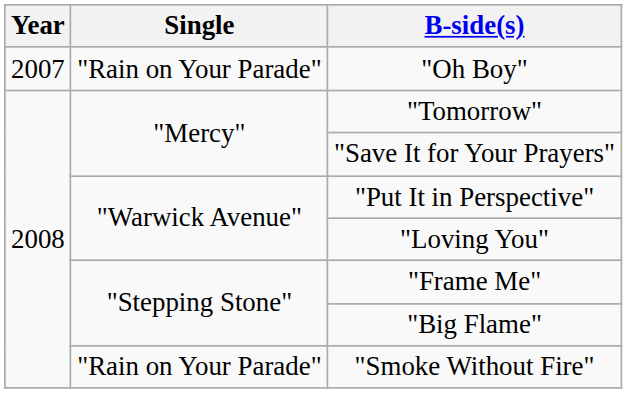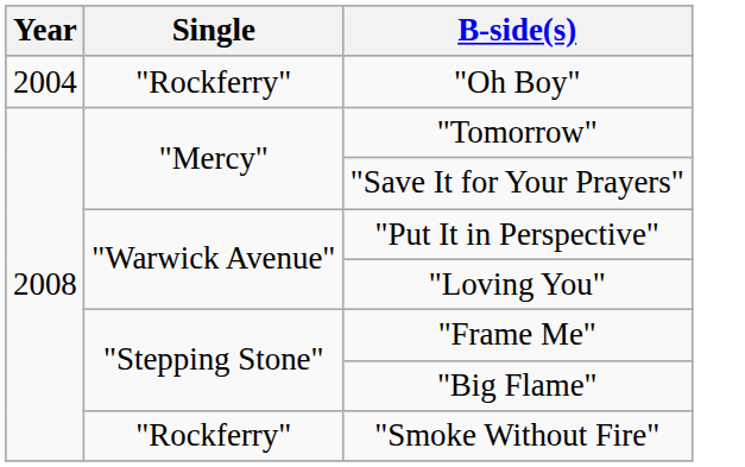 <table class="wikitable plainrowheaders" style="text-align:center;">
 <tr>
 <th scope="col">Year</th>
 <th scope="col">Single</th>
 <th scope="col"><a href='#'>B-side(s)</a></th>
 </tr>
 <tr>
-<td>2007</td>
-<td rowspan="1">"Rain on Your Parade"</td>
+<td>2004</td>
+<td rowspan="1">"Rockferry"</td>
 <td>"Oh Boy"</td>
 </tr>
 <tr>
 <td rowspan="7">2008</td>
 <td rowspan="2">"Mercy"</td>
 <td>"Tomorrow"</td>
 </tr>
 <tr>
 <td>"Save It for Your Prayers"</td>
 </tr>
 <tr>
 <td rowspan="2">"Warwick Avenue"</td>
 <td>"Put It in Perspective"</td>
 </tr>
 <tr>
 <td>"Loving You"</td>
 </tr>
 <tr>
 <td rowspan="2">"Stepping Stone"</td>
 <td>"Frame Me"</td>
 </tr>
 <tr>
 <td>"Big Flame"</td>
 </tr>
 <tr>
-<td rowspan="1">"Rain on Your Parade"</td>
+<td rowspan="1">"Rockferry"</td>
 <td>"Smoke Without Fire"</td>
 </tr>
 </table>
